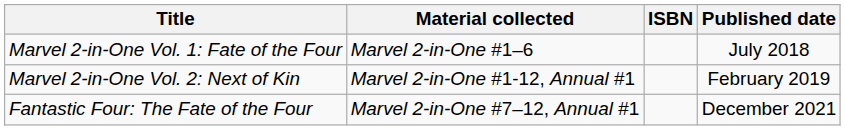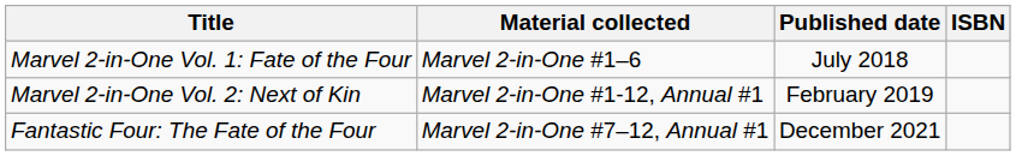 <table class="wikitable">
 <tr>
 <th>Title</th>
 <th>Material collected</th>
+<th>Published date</th>
 <th>ISBN</th>
-<th>Published date</th>
 </tr>
 <tr>
 <td><em>Marvel 2-in-One Vol. 1: Fate of the Four</em></td>
 <td><em>Marvel 2-in-One</em> #1–6</td>
+<td style="text-align:center;">July 2018</td>
 <td style="text-align:center;"></td>
-<td style="text-align:center;">July 2018</td>
 </tr>
 <tr>
 <td><em>Marvel 2-in-One Vol. 2: Next of Kin</em></td>
 <td><em>Marvel 2-in-One</em> #1-12, <em>Annual</em> #1</td>
+<td style="text-align:center;">February 2019</td>
 <td style="text-align:center;"></td>
-<td style="text-align:center;">February 2019</td>
 </tr>
 <tr>
 <td><em>Fantastic Four: The Fate of the Four</em></td>
 <td><em>Marvel 2-in-One</em> #7–12, <em>Annual</em> #1</td>
+<td>December 2021</td>
 <td></td>
-<td>December 2021</td>
 </tr>
 </table>
